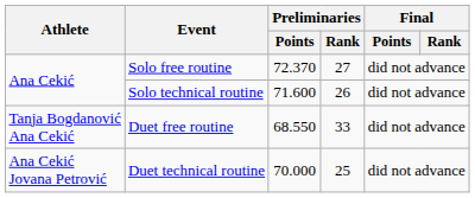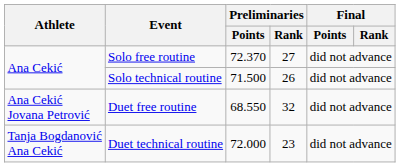 <table class=wikitable style="font-size:90%">
 <tr>
 <th rowspan="2">Athlete</th>
 <th rowspan="2">Event</th>
 <th colspan="2">Preliminaries</th>
 <th colspan="2">Final</th>
 </tr>
 <tr style="font-size:95%">
 <th>Points</th>
 <th>Rank</th>
 <th>Points</th>
 <th>Rank</th>
 </tr>
 <tr align=center>
 <td align=left rowspan=2><a href='#'>Ana Cekić</a></td>
 <td align=left><a href='#'>Solo free routine</a></td>
 <td>72.370</td>
 <td>27</td>
 <td colspan=2>did not advance</td>
 </tr>
 <tr align=center>
 <td align=left><a href='#'>Solo technical routine</a></td>
-<td>71.600</td>
+<td>71.500</td>
 <td>26</td>
 <td colspan=2>did not advance</td>
 </tr>
 <tr align=center>
-<td align=left><a href='#'>Tanja Bogdanović</a><br><a href='#'>Ana Cekić</a></td>
+<td align=left><a href='#'>Ana Cekić</a><br><a href='#'>Jovana Petrović</a></td>
 <td align=left><a href='#'>Duet free routine</a></td>
 <td>68.550</td>
-<td>33</td>
+<td>32</td>
 <td colspan=2>did not advance</td>
 </tr>
 <tr align=center>
-<td align=left><a href='#'>Ana Cekić</a><br><a href='#'>Jovana Petrović</a></td>
+<td align=left><a href='#'>Tanja Bogdanović</a><br><a href='#'>Ana Cekić</a></td>
 <td align=left><a href='#'>Duet technical routine</a></td>
-<td>70.000</td>
-<td>25</td>
+<td>72.000</td>
+<td>23</td>
 <td colspan=2>did not advance</td>
 </tr>
 </table>
